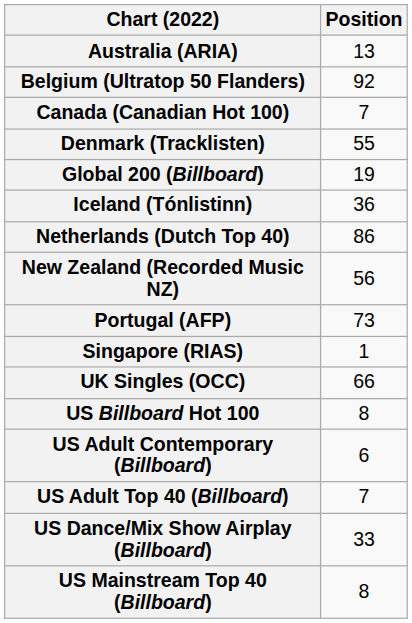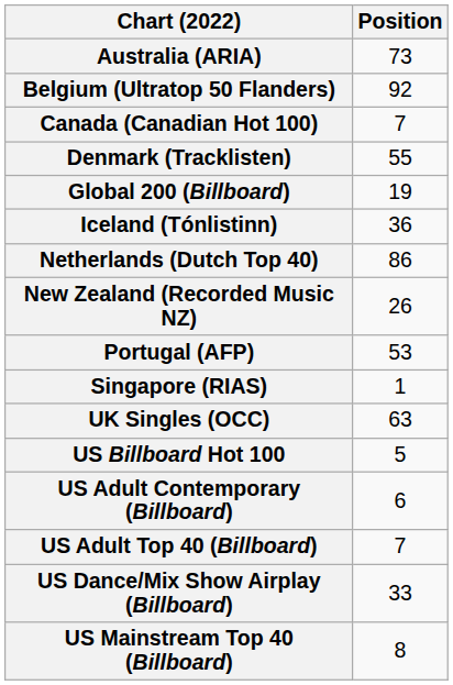 <table class="wikitable sortable plainrowheaders" style="text-align:center">
 <tr>
 <th scope="col" style="width:189pt">Chart (2022)</th>
 <th scope="col">Position</th>
 </tr>
 <tr>
 <th scope="row">Australia (ARIA)</th>
-<td>13</td>
+<td>73</td>
 </tr>
 <tr>
 <th scope="row">Belgium (Ultratop 50 Flanders)</th>
 <td>92</td>
 </tr>
 <tr>
 <th scope="row">Canada (Canadian Hot 100)</th>
 <td>7</td>
 </tr>
 <tr>
 <th scope="row">Denmark (Tracklisten)</th>
 <td>55</td>
 </tr>
 <tr>
 <th scope="row">Global 200 (<em>Billboard</em>)</th>
 <td>19</td>
 </tr>
 <tr>
 <th scope="row">Iceland (Tónlistinn)</th>
 <td>36</td>
 </tr>
 <tr>
 <th scope="row">Netherlands (Dutch Top 40)</th>
 <td>86</td>
 </tr>
 <tr>
 <th scope="row">New Zealand (Recorded Music NZ)</th>
-<td>56</td>
+<td>26</td>
 </tr>
 <tr>
 <th scope="row">Portugal (AFP)</th>
-<td>73</td>
+<td>53</td>
 </tr>
 <tr>
 <th scope="row">Singapore (RIAS)</th>
 <td>1</td>
 </tr>
 <tr>
 <th scope="row">UK Singles (OCC)</th>
-<td>66</td>
+<td>63</td>
 </tr>
 <tr>
 <th scope="row">US <em>Billboard</em> Hot 100</th>
-<td>8</td>
+<td>5</td>
 </tr>
 <tr>
 <th scope="row">US Adult Contemporary (<em>Billboard</em>)</th>
 <td>6</td>
 </tr>
 <tr>
 <th scope="row">US Adult Top 40 (<em>Billboard</em>)</th>
 <td>7</td>
 </tr>
 <tr>
 <th scope="row">US Dance/Mix Show Airplay (<em>Billboard</em>)</th>
 <td>33</td>
 </tr>
 <tr>
 <th scope="row">US Mainstream Top 40 (<em>Billboard</em>)</th>
 <td>8</td>
 </tr>
 </table>
